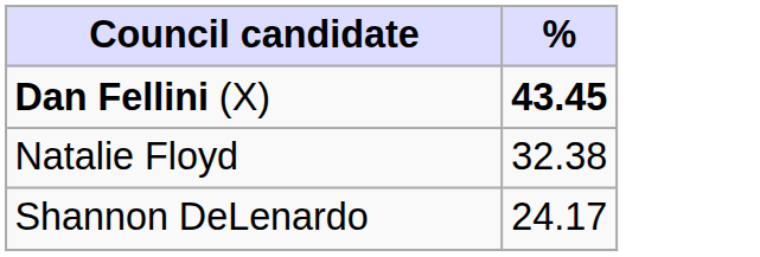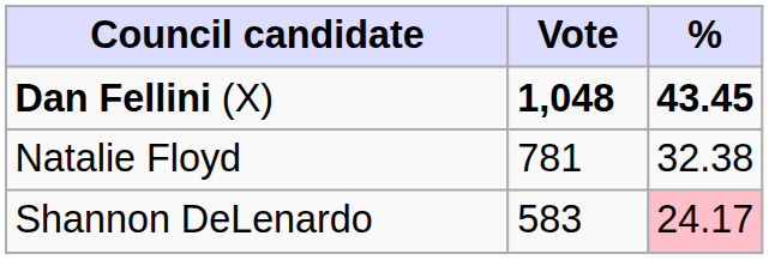 <table class="wikitable">
 <tr>
 <th style="background:#ddf; width:200px;">Council candidate</th>
+<th style="background:#ddf; width:50px;">Vote</th>
 <th style="background:#ddf; width:30px;">%</th>
 </tr>
 <tr>
 <td><strong>Dan Fellini</strong> (X)</td>
+<td><strong>1,048</strong></td>
 <td><strong>43.45</strong></td>
 </tr>
 <tr>
 <td>Natalie Floyd</td>
+<td>781</td>
 <td>32.38</td>
 </tr>
 <tr>
 <td>Shannon DeLenardo</td>
-<td>24.17</td>
+<td>583</td>
+<td style="background: pink;">24.17</td>
 </tr>
 </table>
